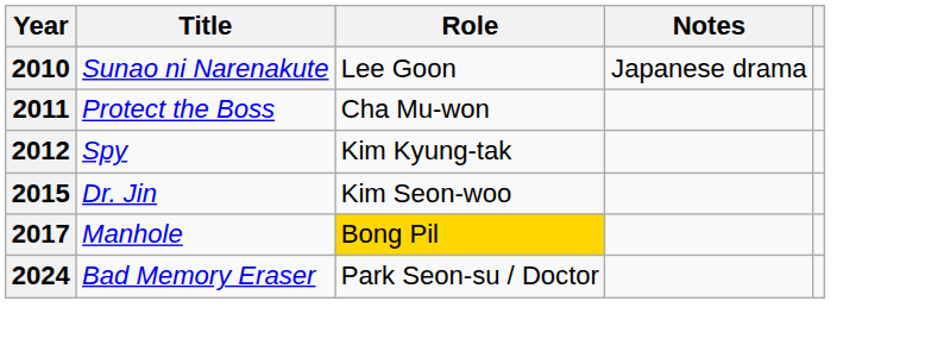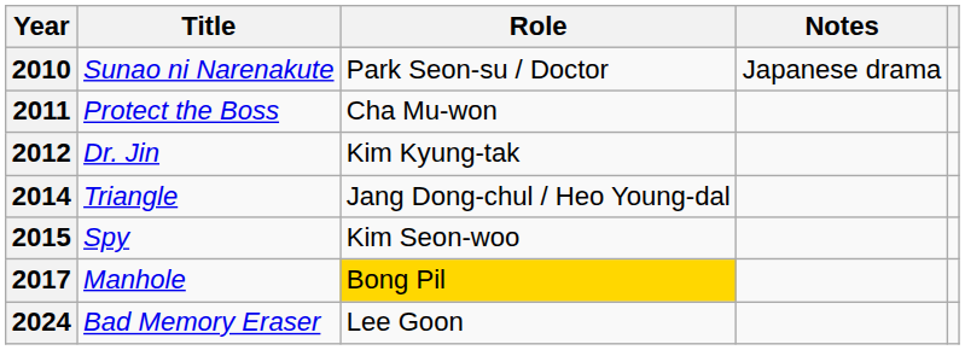 <table class="wikitable sortable plainrowheaders">
 <tr>
 <th scope="col">Year</th>
 <th scope="col">Title</th>
 <th scope="col">Role</th>
 <th scope="col">Notes</th>
 <th scope="col" class="unsortable"></th>
 </tr>
 <tr>
 <th scope="row">2010</th>
 <td><em><a href='#'>Sunao ni Narenakute</a></em></td>
-<td>Lee Goon</td>
+<td>Park Seon-su / Doctor</td>
 <td>Japanese drama</td>
 <td></td>
 </tr>
 <tr>
 <th scope="row">2011</th>
 <td><em><a href='#'>Protect the Boss</a></em></td>
 <td>Cha Mu-won</td>
 <td></td>
 <td></td>
 </tr>
 <tr>
 <th scope="row">2012</th>
-<td><em><a href='#'>Spy</a></em></td>
+<td><em><a href='#'>Dr. Jin</a></em></td>
 <td>Kim Kyung-tak</td>
 <td></td>
 <td></td>
 </tr>
 <tr>
+<th scope="row">2014</th>
+<td><em><a href='#'>Triangle</a></em></td>
+<td>Jang Dong-chul / Heo Young-dal</td>
+<td></td>
+<td></td>
+</tr>
+<tr>
 <th scope="row">2015</th>
-<td><em><a href='#'>Dr. Jin</a></em></td>
+<td><em><a href='#'>Spy</a></em></td>
 <td>Kim Seon-woo</td>
 <td></td>
 <td></td>
 </tr>
 <tr>
 <th scope="row">2017</th>
 <td><em><a href='#'>Manhole</a></em></td>
 <td style="background: gold;">Bong Pil</td>
 <td></td>
 <td></td>
 </tr>
 <tr>
 <th scope="row">2024</th>
 <td><em><a href='#'>Bad Memory Eraser</a></em></td>
-<td>Park Seon-su / Doctor</td>
+<td>Lee Goon</td>
 <td></td>
 <td></td>
 </tr>
 </table>
